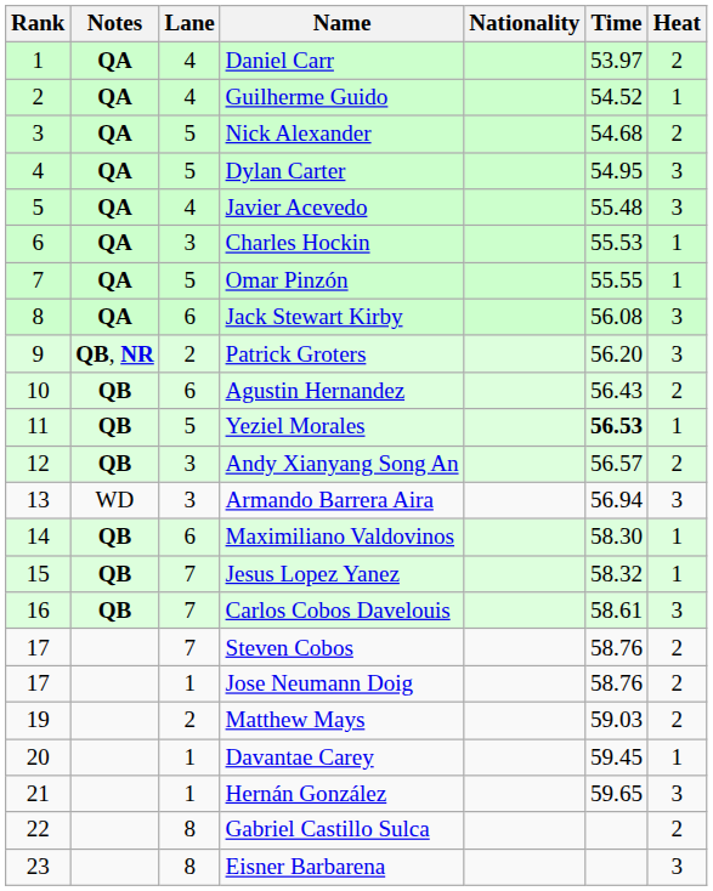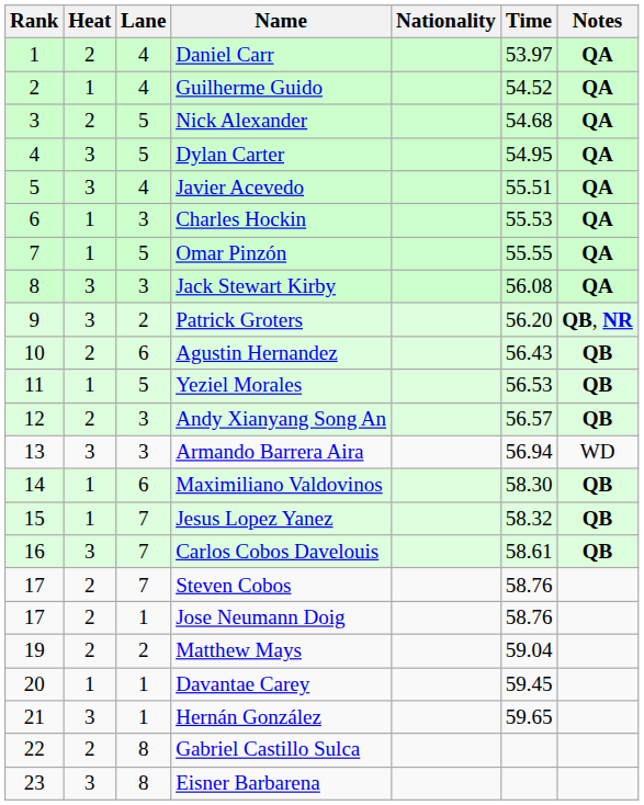 <table class="wikitable sortable" style="text-align:center">
 <tr>
 <th>Rank</th>
-<th>Notes</th>
+<th>Heat</th>
 <th>Lane</th>
 <th>Name</th>
 <th>Nationality</th>
 <th>Time</th>
-<th>Heat</th>
+<th>Notes</th>
 </tr>
 <tr bgcolor=ccffcc>
 <td>1</td>
-<td><strong>QA</strong></td>
+<td>2</td>
 <td>4</td>
 <td align=left><a href='#'>Daniel Carr</a></td>
 <td align=left></td>
 <td>53.97</td>
-<td>2</td>
+<td><strong>QA</strong></td>
 </tr>
 <tr bgcolor=ccffcc>
 <td>2</td>
-<td><strong>QA</strong></td>
+<td>1</td>
 <td>4</td>
 <td align=left><a href='#'>Guilherme Guido</a></td>
 <td align=left></td>
 <td>54.52</td>
-<td>1</td>
+<td><strong>QA</strong></td>
 </tr>
 <tr bgcolor=ccffcc>
 <td>3</td>
-<td><strong>QA</strong></td>
+<td>2</td>
 <td>5</td>
 <td align=left><a href='#'>Nick Alexander</a></td>
 <td align=left></td>
 <td>54.68</td>
-<td>2</td>
+<td><strong>QA</strong></td>
 </tr>
 <tr bgcolor=ccffcc>
 <td>4</td>
-<td><strong>QA</strong></td>
+<td>3</td>
 <td>5</td>
 <td align=left><a href='#'>Dylan Carter</a></td>
 <td align=left></td>
 <td>54.95</td>
-<td>3</td>
+<td><strong>QA</strong></td>
 </tr>
 <tr bgcolor=ccffcc>
 <td>5</td>
-<td><strong>QA</strong></td>
+<td>3</td>
 <td>4</td>
 <td align=left><a href='#'>Javier Acevedo</a></td>
 <td align=left></td>
-<td>55.48</td>
-<td>3</td>
+<td>55.51</td>
+<td><strong>QA</strong></td>
 </tr>
 <tr bgcolor=ccffcc>
 <td>6</td>
-<td><strong>QA</strong></td>
+<td>1</td>
 <td>3</td>
 <td align=left><a href='#'>Charles Hockin</a></td>
 <td align=left></td>
 <td>55.53</td>
-<td>1</td>
+<td><strong>QA</strong></td>
 </tr>
 <tr bgcolor=ccffcc>
 <td>7</td>
-<td><strong>QA</strong></td>
+<td>1</td>
 <td>5</td>
 <td align=left><a href='#'>Omar Pinzón</a></td>
 <td align=left></td>
 <td>55.55</td>
-<td>1</td>
+<td><strong>QA</strong></td>
 </tr>
 <tr bgcolor=ccffcc>
 <td>8</td>
-<td><strong>QA</strong></td>
-<td>6</td>
+<td>3</td>
+<td>3</td>
 <td align=left><a href='#'>Jack Stewart Kirby</a></td>
 <td align=left></td>
 <td>56.08</td>
-<td>3</td>
+<td><strong>QA</strong></td>
 </tr>
 <tr bgcolor=ddffdd>
 <td>9</td>
-<td><strong>QB</strong>, <strong><a href='#'>NR</a></strong></td>
+<td>3</td>
 <td>2</td>
 <td align=left><a href='#'>Patrick Groters</a></td>
 <td align=left></td>
 <td>56.20</td>
-<td>3</td>
+<td><strong>QB</strong>, <strong><a href='#'>NR</a></strong></td>
 </tr>
 <tr bgcolor=ddffdd>
 <td>10</td>
-<td><strong>QB</strong></td>
+<td>2</td>
 <td>6</td>
 <td align=left><a href='#'>Agustin Hernandez</a></td>
 <td align=left></td>
 <td>56.43</td>
-<td>2</td>
+<td><strong>QB</strong></td>
 </tr>
 <tr bgcolor=ddffdd>
 <td>11</td>
-<td><strong>QB</strong></td>
+<td>1</td>
 <td>5</td>
 <td align=left><a href='#'>Yeziel Morales</a></td>
 <td align=left></td>
-<td><strong>56.53</strong></td>
-<td>1</td>
+<td>56.53</td>
+<td><strong>QB</strong></td>
 </tr>
 <tr bgcolor=ddffdd>
 <td>12</td>
-<td><strong>QB</strong></td>
+<td>2</td>
 <td>3</td>
 <td align=left><a href='#'>Andy Xianyang Song An</a></td>
 <td align=left></td>
 <td>56.57</td>
-<td>2</td>
+<td><strong>QB</strong></td>
 </tr>
 <tr>
 <td>13</td>
-<td>WD</td>
+<td>3</td>
 <td>3</td>
 <td align=left><a href='#'>Armando Barrera Aira</a></td>
 <td align=left></td>
 <td>56.94</td>
-<td>3</td>
+<td>WD</td>
 </tr>
 <tr bgcolor=ddffdd>
 <td>14</td>
-<td><strong>QB</strong></td>
+<td>1</td>
 <td>6</td>
 <td align=left><a href='#'>Maximiliano Valdovinos</a></td>
 <td align=left></td>
 <td>58.30</td>
-<td>1</td>
+<td><strong>QB</strong></td>
 </tr>
 <tr bgcolor=ddffdd>
 <td>15</td>
-<td><strong>QB</strong></td>
+<td>1</td>
 <td>7</td>
 <td align=left><a href='#'>Jesus Lopez Yanez</a></td>
 <td align=left></td>
 <td>58.32</td>
-<td>1</td>
+<td><strong>QB</strong></td>
 </tr>
 <tr bgcolor=ddffdd>
 <td>16</td>
-<td><strong>QB</strong></td>
+<td>3</td>
 <td>7</td>
 <td align=left><a href='#'>Carlos Cobos Davelouis</a></td>
 <td align=left></td>
 <td>58.61</td>
-<td>3</td>
+<td><strong>QB</strong></td>
 </tr>
 <tr>
 <td>17</td>
-<td></td>
+<td>2</td>
 <td>7</td>
 <td align=left><a href='#'>Steven Cobos</a></td>
 <td align=left></td>
 <td>58.76</td>
-<td>2</td>
+<td></td>
 </tr>
 <tr>
 <td>17</td>
-<td></td>
+<td>2</td>
 <td>1</td>
 <td align=left><a href='#'>Jose Neumann Doig</a></td>
 <td align=left></td>
 <td>58.76</td>
-<td>2</td>
+<td></td>
 </tr>
 <tr>
 <td>19</td>
-<td></td>
+<td>2</td>
 <td>2</td>
 <td align=left><a href='#'>Matthew Mays</a></td>
 <td align=left></td>
-<td>59.03</td>
-<td>2</td>
+<td>59.04</td>
+<td></td>
 </tr>
 <tr>
 <td>20</td>
-<td></td>
+<td>1</td>
 <td>1</td>
 <td align=left><a href='#'>Davantae Carey</a></td>
 <td align=left></td>
 <td>59.45</td>
-<td>1</td>
+<td></td>
 </tr>
 <tr>
 <td>21</td>
-<td></td>
+<td>3</td>
 <td>1</td>
 <td align=left><a href='#'>Hernán González</a></td>
 <td align=left></td>
 <td>59.65</td>
-<td>3</td>
+<td></td>
 </tr>
 <tr>
 <td>22</td>
-<td></td>
+<td>2</td>
 <td>8</td>
 <td align=left><a href='#'>Gabriel Castillo Sulca</a></td>
 <td align=left></td>
 <td></td>
-<td>2</td>
+<td></td>
 </tr>
 <tr>
 <td>23</td>
-<td></td>
+<td>3</td>
 <td>8</td>
 <td align=left><a href='#'>Eisner Barbarena</a></td>
 <td align=left></td>
 <td></td>
-<td>3</td>
+<td></td>
 </tr>
 </table>
